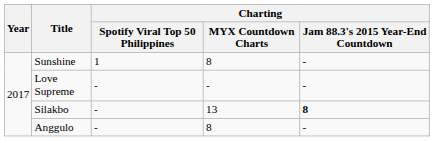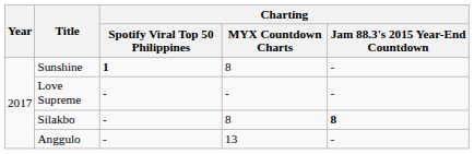 <table class="wikitable">
 <tr>
 <th rowspan="2">Year</th>
 <th rowspan="2">Title</th>
 <th colspan="3">Charting</th>
 </tr>
 <tr>
 <th>Spotify Viral Top 50 Philippines</th>
 <th>MYX Countdown Charts</th>
 <th>Jam 88.3's 2015 Year-End Countdown</th>
 </tr>
 <tr>
 <td rowspan="4">2017</td>
 <td>Sunshine</td>
-<td>1</td>
+<td><strong>1</strong></td>
 <td>8</td>
 <td>-</td>
 </tr>
 <tr>
 <td>Love Supreme</td>
 <td>-</td>
 <td>-</td>
 <td>-</td>
 </tr>
 <tr>
 <td>Silakbo</td>
 <td>-</td>
-<td>13</td>
+<td>8</td>
 <td><strong>8</strong></td>
 </tr>
 <tr>
 <td>Anggulo</td>
 <td>-</td>
-<td>8</td>
+<td>13</td>
 <td>-</td>
 </tr>
 </table>
